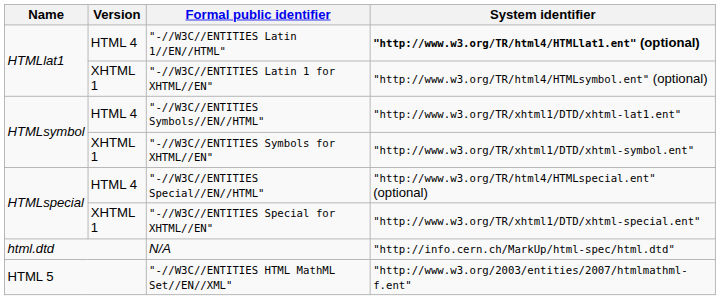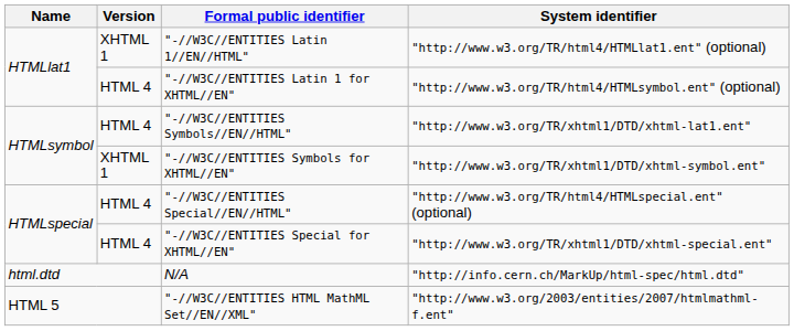 <table class='wikitable collapsible'>
 <tr>
 <th>Name</th>
 <th>Version</th>
 <th><a href='#'>Formal public identifier</a></th>
 <th>System identifier</th>
 </tr>
 <tr>
 <td rowspan="2"><em>HTMLlat1</em></td>
-<td>HTML 4</td>
+<td>XHTML 1</td>
 <td><code>"-//W3C//ENTITIES Latin 1//EN//HTML"</code></td>
-<td><strong><code>"<span>http://www.w3.org/TR/html4/HTMLlat1.ent</span>"</code> (optional)</strong></td>
+<td><code>"<span>http://www.w3.org/TR/html4/HTMLlat1.ent</span>"</code> (optional)</td>
 </tr>
 <tr>
-<td>XHTML 1</td>
+<td>HTML 4</td>
 <td><code>"-//W3C//ENTITIES Latin 1 for XHTML//EN"</code></td>
 <td><code>"<span>http://www.w3.org/TR/html4/HTMLsymbol.ent</span>"</code> (optional)</td>
 </tr>
 <tr>
 <td rowspan="2"><em>HTMLsymbol</em></td>
 <td>HTML 4</td>
 <td><code>"-//W3C//ENTITIES Symbols//EN//HTML"</code></td>
 <td><code>"<span>http://www.w3.org/TR/xhtml1/DTD/xhtml-lat1.ent</span>"</code></td>
 </tr>
 <tr>
 <td>XHTML 1</td>
 <td><code>"-//W3C//ENTITIES Symbols for XHTML//EN"</code></td>
 <td><code>"<span>http://www.w3.org/TR/xhtml1/DTD/xhtml-symbol.ent</span>"</code></td>
 </tr>
 <tr>
 <td rowspan="2"><em>HTMLspecial</em></td>
 <td>HTML 4</td>
 <td><code>"-//W3C//ENTITIES Special//EN//HTML"</code></td>
 <td><code>"<span>http://www.w3.org/TR/html4/HTMLspecial.ent</span>"</code> (optional)</td>
 </tr>
 <tr>
-<td>XHTML 1</td>
+<td>HTML 4</td>
 <td><code>"-//W3C//ENTITIES Special for XHTML//EN"</code></td>
 <td><code>"<span>http://www.w3.org/TR/xhtml1/DTD/xhtml-special.ent</span>"</code></td>
 </tr>
 <tr>
 <td colspan="2"><em>html.dtd</em></td>
 <td><em>N/A</em></td>
 <td><code>"<span>http://info.cern.ch/MarkUp/html-spec/html.dtd</span>"</code></td>
 </tr>
 <tr>
 <td colspan="2">HTML 5</td>
 <td><code>"-//W3C//ENTITIES HTML MathML Set//EN//XML"</code></td>
 <td><code>"<span>http://www.w3.org/2003/entities/2007/htmlmathml-f.ent</span>"</code></td>
 </tr>
 </table>
